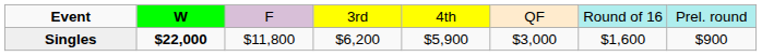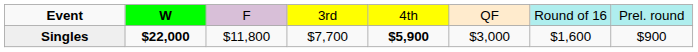 <table class=wikitable style=font-size:95%;text-align:center>
 <tr>
 <td style="width:130px"><strong>Event</strong></td>
 <td style="width:85px; background:lime"><strong>W</strong></td>
 <td style="width:85px; background:thistle">F</td>
 <td style="width:85px; background:#ffff00">3rd</td>
 <td style="width:85px; background:#ffff00">4th</td>
 <td style="width:85px; background:#ffebcd">QF</td>
 <td style="width:85px; background:#afeeee">Round of 16</td>
 <td style="width:85px; background:#afeeee">Prel. round</td>
 </tr>
 <tr>
 <th style=background:#efefef>Singles </th>
 <td><strong>$22,000</strong></td>
 <td>$11,800</td>
-<td>$6,200</td>
-<td>$5,900</td>
+<td>$7,700</td>
+<td><strong>$5,900</strong></td>
 <td>$3,000</td>
 <td>$1,600</td>
 <td>$900</td>
 </tr>
 </table>
